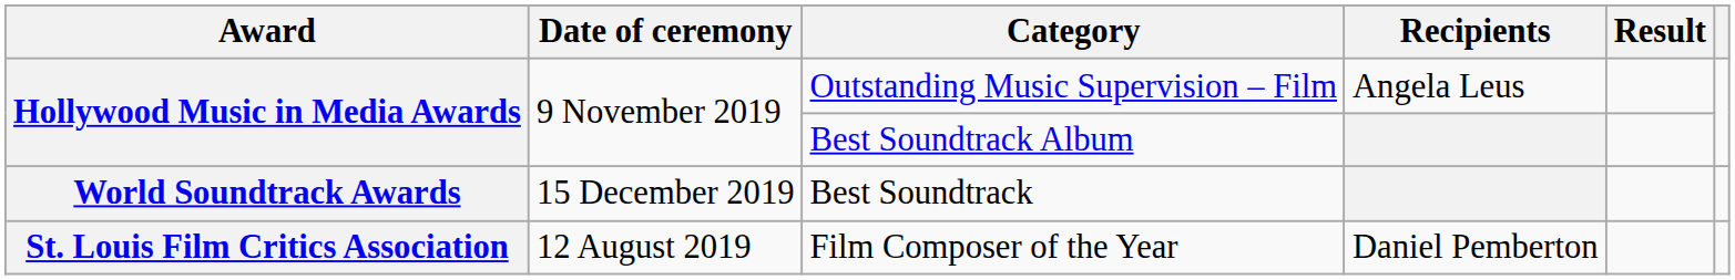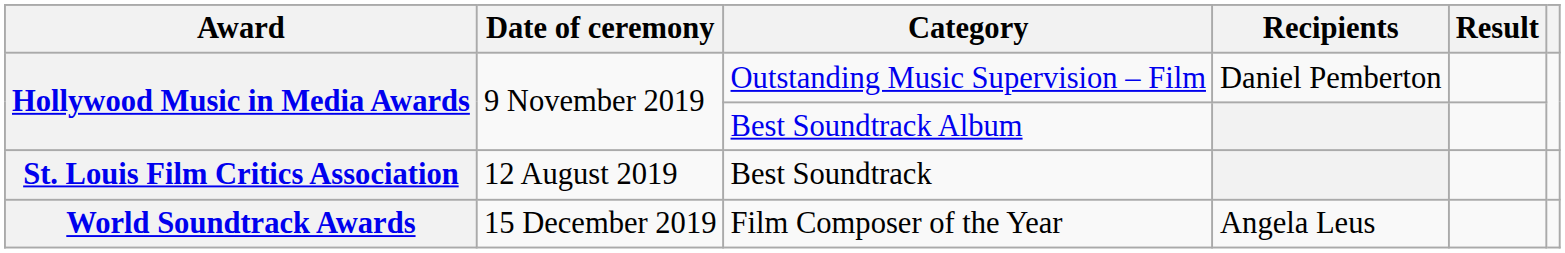 <table class="wikitable plainrowheaders sortable">
 <tr>
 <th scope="col">Award</th>
 <th scope="col">Date of ceremony</th>
 <th scope="col">Category</th>
 <th scope="col">Recipients</th>
 <th scope="col">Result</th>
 <th scope="col" class="unsortable"></th>
 </tr>
 <tr>
 <th scope="row" rowspan="2"><a href='#'>Hollywood Music in Media Awards</a></th>
 <td rowspan="2">9 November 2019</td>
 <td><a href='#'>Outstanding Music Supervision – Film</a></td>
-<td>Angela Leus</td>
+<td>Daniel Pemberton</td>
 <td></td>
 <td rowspan="2"></td>
 </tr>
 <tr>
 <td><a href='#'>Best Soundtrack Album</a></td>
 <th></th>
 <td></td>
 </tr>
 <tr>
-<th scope="row"><a href='#'>World Soundtrack Awards</a></th>
-<td>15 December 2019</td>
+<th scope="row"><a href='#'>St. Louis Film Critics Association</a></th>
+<td>12 August 2019</td>
 <td>Best Soundtrack</td>
 <th></th>
 <td></td>
 <td></td>
 </tr>
 <tr>
-<th scope="row"><a href='#'>St. Louis Film Critics Association</a></th>
-<td>12 August 2019</td>
+<th scope="row"><a href='#'>World Soundtrack Awards</a></th>
+<td>15 December 2019</td>
 <td>Film Composer of the Year</td>
-<td>Daniel Pemberton</td>
+<td>Angela Leus</td>
 <td></td>
 <td></td>
 </tr>
 </table>
